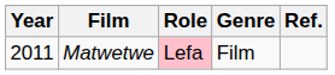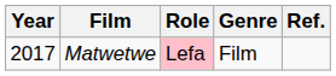 <table class="wikitable">
 <tr>
 <th>Year</th>
 <th>Film</th>
 <th>Role</th>
 <th>Genre</th>
 <th>Ref.</th>
 </tr>
 <tr>
-<td>2011</td>
+<td>2017</td>
 <td><em>Matwetwe</em></td>
 <td style="background: pink;">Lefa</td>
 <td>Film</td>
 <td></td>
 </tr>
 </table>
